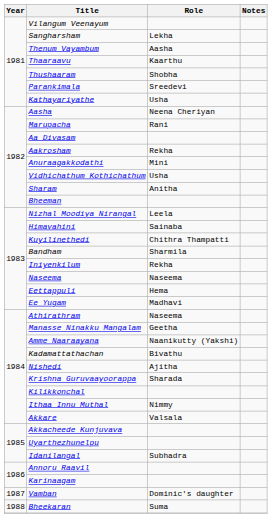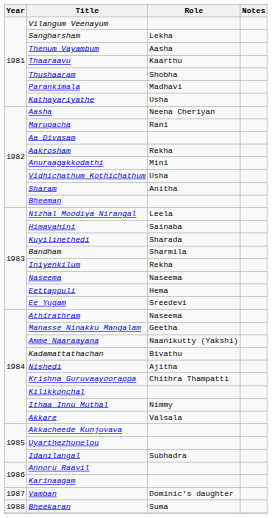 <table class="wikitable sortable">
 <tr>
 <th>Year</th>
 <th>Title</th>
 <th>Role</th>
 <th class="unsortable">Notes</th>
 </tr>
 <tr>
 <td rowspan=7>1981</td>
 <td><em>Vilangum Veenayum</em></td>
 <td></td>
 <td></td>
 </tr>
 <tr>
 <td><em>Sangharsham</em></td>
 <td>Lekha</td>
 <td></td>
 </tr>
 <tr>
 <td><em><a href='#'>Thenum Vayambum</a></em></td>
 <td>Aasha</td>
 <td></td>
 </tr>
 <tr>
 <td><em><a href='#'>Thaaraavu</a></em></td>
 <td>Kaarthu</td>
 <td></td>
 </tr>
 <tr>
 <td><em><a href='#'>Thushaaram</a></em></td>
 <td>Shobha</td>
 <td></td>
 </tr>
 <tr>
 <td><em><a href='#'>Parankimala</a></em></td>
-<td>Sreedevi</td>
+<td>Madhavi</td>
 <td></td>
 </tr>
 <tr>
 <td><em><a href='#'>Kathayariyathe</a></em></td>
 <td>Usha</td>
 <td></td>
 </tr>
 <tr>
 <td rowspan=8>1982</td>
 <td><em><a href='#'>Aasha</a></em></td>
 <td>Neena Cheriyan</td>
 <td></td>
 </tr>
 <tr>
 <td><em><a href='#'>Marupacha</a></em></td>
 <td>Rani</td>
 <td></td>
 </tr>
 <tr>
 <td><em><a href='#'>Aa Divasam</a></em></td>
 <td></td>
 <td></td>
 </tr>
 <tr>
 <td><em><a href='#'>Aakrosham</a></em></td>
 <td>Rekha</td>
 <td></td>
 </tr>
 <tr>
 <td><em><a href='#'>Anuraagakkodathi</a></em></td>
 <td>Mini</td>
 <td></td>
 </tr>
 <tr>
 <td><em><a href='#'>Vidhichathum Kothichathum</a></em></td>
 <td>Usha</td>
 <td></td>
 </tr>
 <tr>
 <td><em><a href='#'>Sharam</a></em></td>
 <td>Anitha</td>
 <td></td>
 </tr>
 <tr>
 <td><em><a href='#'>Bheeman</a></em></td>
 <td></td>
 <td></td>
 </tr>
 <tr>
 <td rowspan=8>1983</td>
 <td><em><a href='#'>Nizhal Moodiya Nirangal</a></em></td>
 <td>Leela</td>
 <td></td>
 </tr>
 <tr>
 <td><em><a href='#'>Himavahini</a></em></td>
 <td>Sainaba</td>
 <td></td>
 </tr>
 <tr>
 <td><em><a href='#'>Kuyilinethedi</a></em></td>
-<td>Chithra Thampatti</td>
+<td>Sharada</td>
 <td></td>
 </tr>
 <tr>
 <td><em>Bandham</em></td>
 <td>Sharmila</td>
 <td></td>
 </tr>
 <tr>
 <td><em><a href='#'>Iniyenkilum</a></em></td>
 <td>Rekha</td>
 <td></td>
 </tr>
 <tr>
 <td><em><a href='#'>Naseema</a></em></td>
 <td>Naseema</td>
 <td></td>
 </tr>
 <tr>
 <td><em><a href='#'>Eettappuli</a></em></td>
 <td>Hema</td>
 <td></td>
 </tr>
 <tr>
 <td><em><a href='#'>Ee Yugam</a></em></td>
-<td>Madhavi</td>
+<td>Sreedevi</td>
 <td></td>
 </tr>
 <tr>
 <td rowspan=9>1984</td>
 <td><em><a href='#'>Athirathram</a></em></td>
 <td>Naseema</td>
 <td></td>
 </tr>
 <tr>
 <td><em><a href='#'>Manasse Ninakku Mangalam</a></em></td>
 <td>Geetha</td>
 <td></td>
 </tr>
 <tr>
 <td><em><a href='#'>Amme Naaraayana</a></em></td>
 <td>Naanikutty (Yakshi)</td>
 <td></td>
 </tr>
 <tr>
 <td><em>Kadamattathachan</em></td>
 <td>Bivathu</td>
 <td></td>
 </tr>
 <tr>
 <td><em><a href='#'>Nishedi</a></em></td>
 <td>Ajitha</td>
 <td></td>
 </tr>
 <tr>
 <td><em><a href='#'>Krishna Guruvaayoorappa</a></em></td>
-<td>Sharada</td>
+<td>Chithra Thampatti</td>
 <td></td>
 </tr>
 <tr>
 <td><em><a href='#'>Kilikkonchal</a></em></td>
 <td></td>
 <td></td>
 </tr>
 <tr>
 <td><em><a href='#'>Ithaa Innu Muthal</a></em></td>
 <td>Nimmy</td>
 <td></td>
 </tr>
 <tr>
 <td><em><a href='#'>Akkare</a></em></td>
 <td>Valsala</td>
 <td></td>
 </tr>
 <tr>
 <td rowspan=3>1985</td>
 <td><em><a href='#'>Akkacheede Kunjuvava</a></em></td>
 <td></td>
 <td></td>
 </tr>
 <tr>
 <td><em><a href='#'>Uyarthezhunelpu</a></em></td>
 <td></td>
 <td></td>
 </tr>
 <tr>
 <td><em><a href='#'>Idanilangal</a></em></td>
 <td>Subhadra</td>
 <td></td>
 </tr>
 <tr>
 <td rowspan=2>1986</td>
 <td><em><a href='#'>Annoru Raavil</a></em></td>
 <td></td>
 <td></td>
 </tr>
 <tr>
 <td><em><a href='#'>Karinaagam</a></em></td>
 <td></td>
 <td></td>
 </tr>
 <tr>
 <td>1987</td>
 <td><em><a href='#'>Vamban</a></em></td>
 <td>Dominic's daughter</td>
 <td></td>
 </tr>
 <tr>
 <td>1988</td>
 <td><em><a href='#'>Bheekaran</a></em></td>
 <td>Suma</td>
 <td></td>
 </tr>
 <tr>
 </tr>
 </table>
